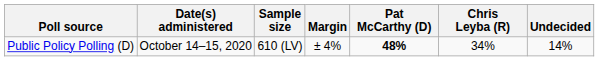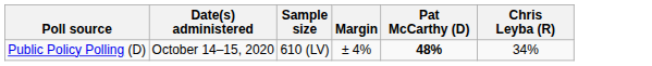 <table class="wikitable" style="font-size:90%;text-align:center;">
 <tr valign=bottom>
 <th>Poll source</th>
 <th>Date(s)<br>administered</th>
 <th>Sample<br>size</th>
 <th>Margin<br></th>
 <th style="width:100px;">Pat<br>McCarthy (D)</th>
 <th style="width:100px;">Chris<br>Leyba (R)</th>
-<th>Undecided</th>
 </tr>
 <tr>
 <td style="text-align:left;"><a href='#'>Public Policy Polling</a> (D)</td>
 <td>October 14–15, 2020</td>
 <td>610 (LV)</td>
 <td>± 4%</td>
 <td><strong>48%</strong></td>
 <td>34%</td>
-<td>14%</td>
 </tr>
 </table>
